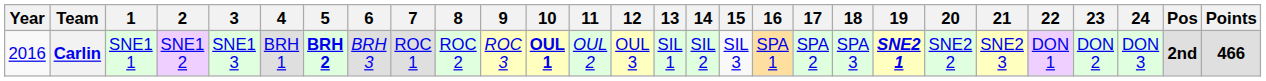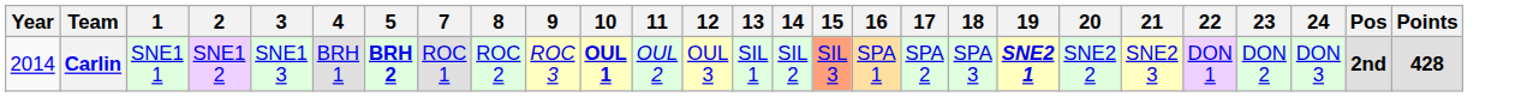 <table class="wikitable" style="text-align:center; font-size:85%">
 <tr>
 <th>Year</th>
 <th>Team</th>
 <th>1</th>
 <th>2</th>
 <th>3</th>
 <th>4</th>
 <th>5</th>
-<th>6</th>
 <th>7</th>
 <th>8</th>
 <th>9</th>
 <th>10</th>
 <th>11</th>
 <th>12</th>
 <th>13</th>
 <th>14</th>
 <th>15</th>
 <th>16</th>
 <th>17</th>
 <th>18</th>
 <th>19</th>
 <th>20</th>
 <th>21</th>
 <th>22</th>
 <th>23</th>
 <th>24</th>
 <th>Pos</th>
 <th>Points</th>
 </tr>
 <tr>
-<td><a href='#'>2016</a></td>
+<td><a href='#'>2014</a></td>
 <th nowrap><a href='#'>Carlin</a></th>
 <td style="background:#dfffdf;"><a href='#'>SNE1<br>1</a><br></td>
 <td style="background:#EFCFFF;"><a href='#'>SNE1<br>2</a><br></td>
 <td style="background:#dfffdf;"><a href='#'>SNE1<br>3</a><br></td>
 <td style="background:#dfdfdf;"><a href='#'>BRH<br>1</a><br></td>
 <td style="background:#dfffdf;"><strong><a href='#'>BRH<br>2</a><br></strong></td>
-<td style="background:#dfdfdf;"><em><a href='#'>BRH<br>3</a></em><br></td>
 <td style="background:#dfdfdf;"><a href='#'>ROC<br>1</a><br></td>
 <td style="background:#dfffdf;"><a href='#'>ROC<br>2</a><br></td>
 <td style="background:#ffffbf;"><em><a href='#'>ROC<br>3</a></em><br></td>
 <td style="background:#ffffbf;"><strong><a href='#'>OUL<br>1</a></strong><br></td>
 <td style="background:#dfffdf;"><em><a href='#'>OUL<br>2</a></em><br></td>
 <td style="background:#ffffbf;"><a href='#'>OUL<br>3</a><br></td>
 <td style="background:#dfffdf;"><a href='#'>SIL<br>1</a><br></td>
 <td style="background:#dfffdf;"><a href='#'>SIL<br>2</a><br></td>
-<td><a href='#'>SIL<br>3</a><br></td>
+<td style="background: lightsalmon;"><a href='#'>SIL<br>3</a><br></td>
 <td style="background:#ffdf9f;"><a href='#'>SPA<br>1</a><br></td>
 <td style="background:#dfffdf;"><a href='#'>SPA<br>2</a><br></td>
 <td style="background:#dfffdf;"><a href='#'>SPA<br>3</a><br></td>
 <td style="background:#ffffbf;"><strong><em><a href='#'>SNE2<br>1</a></em></strong><br></td>
 <td style="background:#dfffdf;"><a href='#'>SNE2<br>2</a><br></td>
 <td style="background:#ffffbf;"><a href='#'>SNE2<br>3</a><br></td>
 <td style="background:#EFCFFF;"><a href='#'>DON<br>1</a><br></td>
 <td style="background:#dfffdf;"><a href='#'>DON<br>2</a><br></td>
 <td style="background:#dfffdf;"><a href='#'>DON<br>3</a><br></td>
 <th style="background:#dfdfdf;">2nd</th>
-<th style="background:#dfdfdf;">466</th>
+<th style="background:#dfdfdf;">428</th>
 </tr>
 </table>
